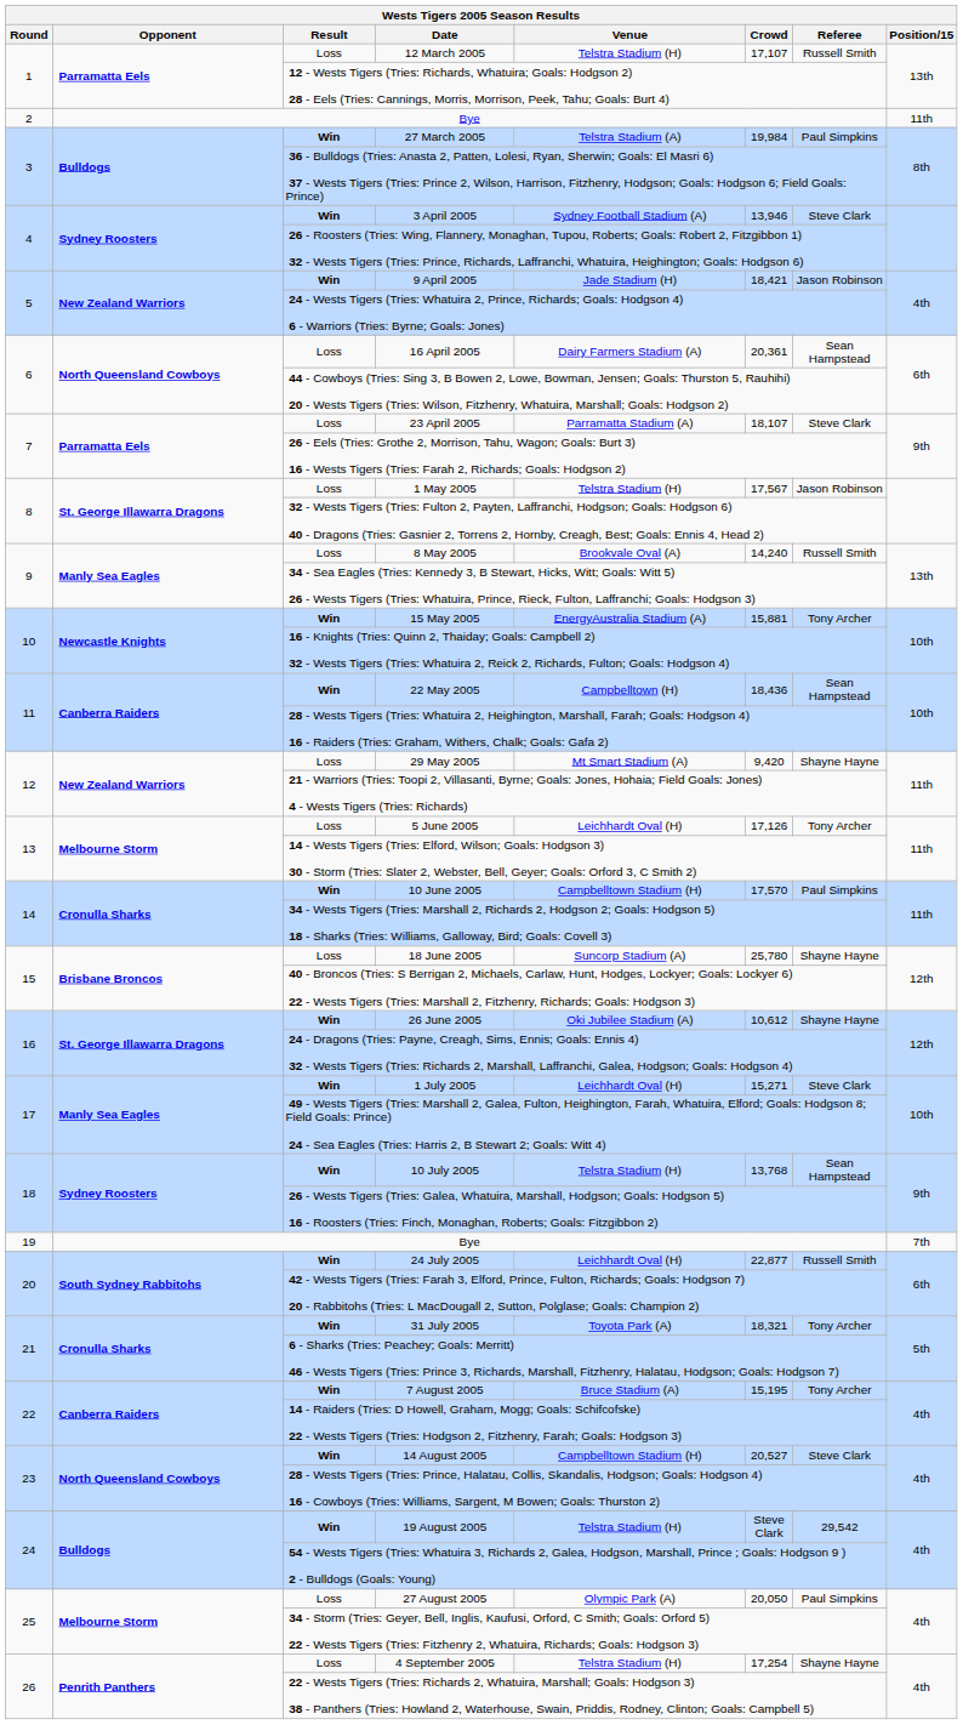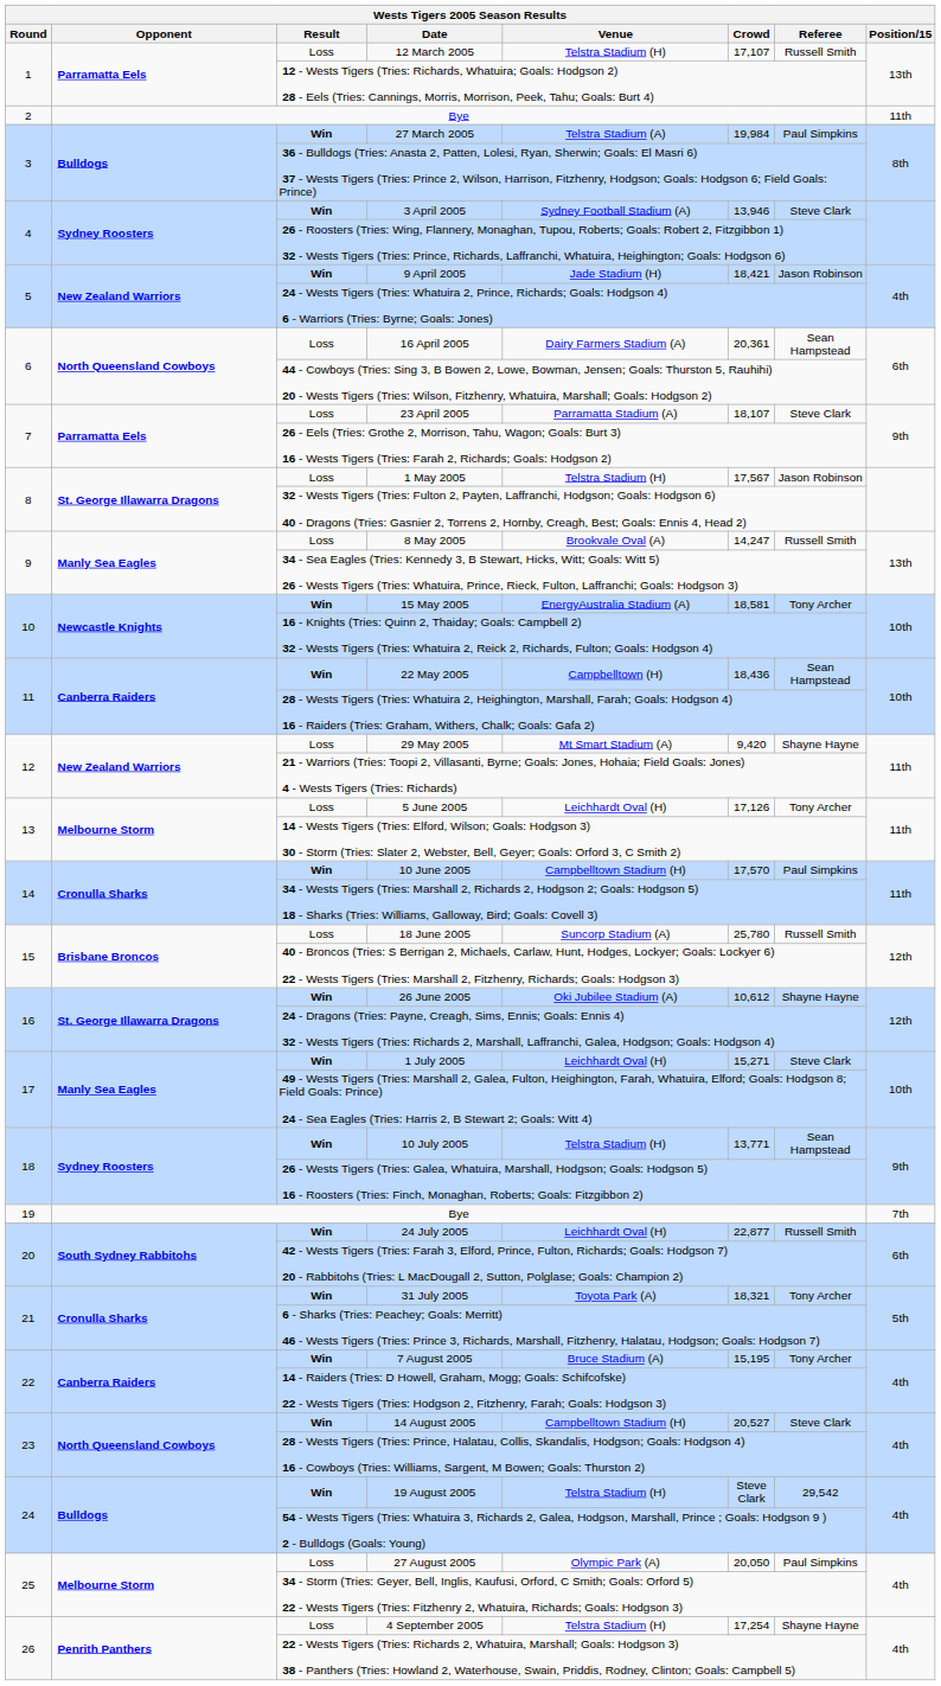 <table class="wikitable" border=1 style="border-collapse:collapse; font-size:90%; text-align:center;" cellpadding=2 cellspacing=2 width=90%   class="toccolours collapsible collapsed">
 <tr bgcolor="#efefef">
 <th colspan="8">Wests Tigers 2005 Season Results</th>
 </tr>
 <tr bgcolor="#efefef">
 <th width=5%>Round</th>
 <th width=25%>Opponent</th>
 <th width=10%>Result</th>
 <th width=15%>Date</th>
 <th width=25%>Venue</th>
 <th width=5%>Crowd</th>
 <th width=10%>Referee</th>
 <th width=5%>Position/15</th>
 </tr>
 <tr>
 <td rowspan="2">1</td>
 <td rowspan="2" align=left> <strong><a href='#'>Parramatta Eels</a></strong></td>
 <td>Loss</td>
 <td>12 March 2005</td>
 <td><a href='#'>Telstra Stadium</a> (H)</td>
 <td>17,107</td>
 <td>Russell Smith</td>
 <td rowspan="2">13th</td>
 </tr>
 <tr>
 <td colspan="5" align="left"> <strong>12</strong> - Wests Tigers (Tries: Richards, Whatuira; Goals: Hodgson 2) <br><br> <strong>28</strong> - Eels (Tries: Cannings, Morris, Morrison, Peek, Tahu; Goals: Burt 4)</td>
 </tr>
 <tr>
 <td>2</td>
 <td colspan="6"><a href='#'>Bye</a></td>
 <td>11th</td>
 </tr>
 <tr style="background:#BEDAFF;">
 <td rowspan="2">3</td>
 <td rowspan="2" align=left> <strong><a href='#'>Bulldogs</a></strong></td>
 <td><strong>Win</strong></td>
 <td>27 March 2005</td>
 <td><a href='#'>Telstra Stadium</a> (A)</td>
 <td>19,984</td>
 <td>Paul Simpkins</td>
 <td rowspan="2">8th</td>
 </tr>
 <tr>
 <td colspan="5" align=left style="background:#BEDAFF;"> <strong>36</strong> - Bulldogs (Tries: Anasta 2, Patten, Lolesi, Ryan, Sherwin; Goals: El Masri 6) <br><br> <strong>37</strong> - Wests Tigers (Tries: Prince 2, Wilson, Harrison, Fitzhenry, Hodgson; Goals: Hodgson 6; Field Goals: Prince)</td>
 </tr>
 <tr style="background:#BEDAFF;">
 <td rowspan="2">4</td>
 <td rowspan="2" align=left> <strong><a href='#'>Sydney Roosters</a></strong></td>
 <td><strong>Win</strong></td>
 <td>3 April 2005</td>
 <td><a href='#'>Sydney Football Stadium</a> (A)</td>
 <td>13,946</td>
 <td>Steve Clark</td>
 <td rowspan="2"></td>
 </tr>
 <tr>
 <td colspan="5" align=left style="background:#BEDAFF;"> <strong>26</strong> - Roosters (Tries: Wing, Flannery, Monaghan, Tupou, Roberts; Goals: Robert 2, Fitzgibbon 1)<br><br> <strong>32</strong> - Wests Tigers (Tries: Prince, Richards, Laffranchi, Whatuira, Heighington; Goals: Hodgson 6)</td>
 </tr>
 <tr style="background:#BEDAFF;">
 <td rowspan="2">5</td>
 <td rowspan="2" align=left> <strong><a href='#'>New Zealand Warriors</a></strong></td>
 <td><strong>Win</strong></td>
 <td>9 April 2005</td>
 <td><a href='#'>Jade Stadium</a> (H)</td>
 <td>18,421</td>
 <td>Jason Robinson</td>
 <td rowspan="2">4th</td>
 </tr>
 <tr>
 <td colspan="5" align=left style="background:#BEDAFF;"> <strong>24</strong> - Wests Tigers (Tries: Whatuira 2, Prince, Richards; Goals: Hodgson 4)<br><br> <strong>6</strong> - Warriors (Tries: Byrne; Goals: Jones)</td>
 </tr>
 <tr>
 <td rowspan="2">6</td>
 <td rowspan="2" align=left> <strong><a href='#'>North Queensland Cowboys</a></strong></td>
 <td>Loss</td>
 <td>16 April 2005</td>
 <td><a href='#'>Dairy Farmers Stadium</a> (A)</td>
 <td>20,361</td>
 <td>Sean Hampstead</td>
 <td rowspan="2">6th</td>
 </tr>
 <tr>
 <td colspan="5" align=left> <strong>44</strong> - Cowboys (Tries: Sing 3, B Bowen 2, Lowe, Bowman, Jensen; Goals: Thurston 5, Rauhihi)<br><br> <strong>20</strong> - Wests Tigers (Tries: Wilson, Fitzhenry, Whatuira, Marshall; Goals: Hodgson 2)</td>
 </tr>
 <tr>
 <td rowspan="2">7</td>
 <td rowspan="2" align=left> <strong><a href='#'>Parramatta Eels</a> </strong></td>
 <td>Loss</td>
 <td>23 April 2005</td>
 <td><a href='#'>Parramatta Stadium</a> (A)</td>
 <td>18,107</td>
 <td>Steve Clark</td>
 <td rowspan="2">9th</td>
 </tr>
 <tr>
 <td colspan="5" align=left> <strong>26</strong> - Eels (Tries: Grothe 2, Morrison, Tahu, Wagon; Goals: Burt 3)<br><br> <strong>16</strong> - Wests Tigers (Tries: Farah 2, Richards; Goals: Hodgson 2)</td>
 </tr>
 <tr>
 <td rowspan="2">8</td>
 <td rowspan="2" align=left> <strong><a href='#'>St. George Illawarra Dragons</a></strong></td>
 <td>Loss</td>
 <td>1 May 2005</td>
 <td><a href='#'>Telstra Stadium</a> (H)</td>
 <td>17,567</td>
 <td>Jason Robinson</td>
 <td rowspan="2"></td>
 </tr>
 <tr>
 <td colspan="5" align=left> <strong>32</strong> - Wests Tigers (Tries: Fulton 2, Payten, Laffranchi, Hodgson; Goals: Hodgson 6)<br><br> <strong>40</strong> - Dragons (Tries: Gasnier 2, Torrens 2, Hornby, Creagh, Best; Goals: Ennis 4, Head 2)</td>
 </tr>
 <tr>
 <td rowspan="2">9</td>
 <td rowspan="2" align=left> <strong><a href='#'>Manly Sea Eagles</a></strong></td>
 <td>Loss</td>
 <td>8 May 2005</td>
 <td><a href='#'>Brookvale Oval</a> (A)</td>
-<td>14,240</td>
+<td>14,247</td>
 <td>Russell Smith</td>
 <td rowspan="2">13th</td>
 </tr>
 <tr>
 <td colspan="5" align=left> <strong>34</strong> - Sea Eagles (Tries: Kennedy 3, B Stewart, Hicks, Witt; Goals: Witt 5)<br><br> <strong>26</strong> - Wests Tigers (Tries: Whatuira, Prince, Rieck, Fulton, Laffranchi; Goals: Hodgson 3)</td>
 </tr>
 <tr style="background:#BEDAFF;">
 <td rowspan="2">10</td>
 <td rowspan="2" align=left> <strong><a href='#'>Newcastle Knights</a></strong></td>
 <td><strong>Win</strong></td>
 <td>15 May 2005</td>
 <td><a href='#'>EnergyAustralia Stadium</a> (A)</td>
-<td>15,881</td>
+<td>18,581</td>
 <td>Tony Archer</td>
 <td rowspan="2">10th</td>
 </tr>
 <tr>
 <td colspan="5" align=left style="background:#BEDAFF;"> <strong>16</strong> - Knights (Tries: Quinn 2, Thaiday; Goals: Campbell 2)<br><br> <strong>32</strong> - Wests Tigers (Tries: Whatuira 2, Reick 2, Richards, Fulton; Goals: Hodgson 4)</td>
 </tr>
 <tr style="background:#BEDAFF;">
 <td rowspan="2">11</td>
 <td rowspan="2" align=left> <strong><a href='#'>Canberra Raiders</a></strong></td>
 <td><strong>Win</strong></td>
 <td>22 May 2005</td>
 <td><a href='#'>Campbelltown</a> (H)</td>
 <td>18,436</td>
 <td>Sean Hampstead</td>
 <td rowspan="2">10th</td>
 </tr>
 <tr>
 <td colspan="5" align=left style="background:#BEDAFF;"> <strong>28</strong> - Wests Tigers (Tries: Whatuira 2, Heighington, Marshall, Farah; Goals: Hodgson 4)<br><br> <strong>16</strong> - Raiders (Tries: Graham, Withers, Chalk; Goals: Gafa 2)</td>
 </tr>
 <tr>
 <td rowspan="2">12</td>
 <td rowspan="2" align=left> <strong><a href='#'>New Zealand Warriors</a></strong></td>
 <td>Loss</td>
 <td>29 May 2005</td>
 <td><a href='#'>Mt Smart Stadium</a> (A)</td>
 <td>9,420</td>
 <td>Shayne Hayne</td>
 <td rowspan="2">11th</td>
 </tr>
 <tr>
 <td colspan="5" align=left> <strong>21</strong> - Warriors (Tries: Toopi 2, Villasanti, Byrne; Goals: Jones, Hohaia; Field Goals: Jones)<br><br> <strong>4</strong> - Wests Tigers (Tries: Richards)</td>
 </tr>
 <tr>
 <td rowspan="2">13</td>
 <td rowspan="2" align=left> <strong><a href='#'>Melbourne Storm</a></strong></td>
 <td>Loss</td>
 <td>5 June 2005</td>
 <td><a href='#'>Leichhardt Oval</a> (H)</td>
 <td>17,126</td>
 <td>Tony Archer</td>
 <td rowspan="2">11th</td>
 </tr>
 <tr>
 <td colspan="5" align=left> <strong>14</strong> - Wests Tigers (Tries: Elford, Wilson; Goals: Hodgson 3)<br><br> <strong>30</strong> - Storm (Tries: Slater 2, Webster, Bell, Geyer; Goals: Orford 3, C Smith 2)</td>
 </tr>
 <tr style="background:#BEDAFF;">
 <td rowspan="2">14</td>
 <td rowspan="2" align=left> <strong><a href='#'>Cronulla Sharks</a></strong></td>
 <td><strong>Win</strong></td>
 <td>10 June 2005</td>
 <td><a href='#'>Campbelltown Stadium</a> (H)</td>
 <td>17,570</td>
 <td>Paul Simpkins</td>
 <td rowspan="2">11th</td>
 </tr>
 <tr>
 <td colspan="5" align=left style="background:#BEDAFF;"> <strong>34</strong> - Wests Tigers (Tries: Marshall 2, Richards 2, Hodgson 2; Goals: Hodgson 5)<br><br> <strong>18</strong> - Sharks (Tries: Williams, Galloway, Bird; Goals: Covell 3)</td>
 </tr>
 <tr>
 <td rowspan="2">15</td>
 <td rowspan="2" align=left> <strong><a href='#'>Brisbane Broncos</a></strong></td>
 <td>Loss</td>
 <td>18 June 2005</td>
 <td><a href='#'>Suncorp Stadium</a> (A)</td>
 <td>25,780</td>
-<td>Shayne Hayne</td>
+<td>Russell Smith</td>
 <td rowspan="2">12th</td>
 </tr>
 <tr>
 <td colspan="5" align=left> <strong>40</strong> - Broncos (Tries: S Berrigan 2, Michaels, Carlaw, Hunt, Hodges, Lockyer; Goals: Lockyer 6)<br><br> <strong>22</strong> - Wests Tigers (Tries: Marshall 2, Fitzhenry, Richards; Goals: Hodgson 3)</td>
 </tr>
 <tr style="background:#BEDAFF;">
 <td rowspan="2">16</td>
 <td rowspan="2" align=left> <strong><a href='#'>St. George Illawarra Dragons</a></strong></td>
 <td><strong>Win</strong></td>
 <td>26 June 2005</td>
 <td><a href='#'>Oki Jubilee Stadium</a> (A)</td>
 <td>10,612</td>
 <td>Shayne Hayne</td>
 <td rowspan="2">12th</td>
 </tr>
 <tr>
 <td colspan="5" align=left style="background:#BEDAFF;"> <strong>24</strong> - Dragons (Tries: Payne, Creagh, Sims, Ennis; Goals: Ennis 4)<br><br> <strong>32</strong> - Wests Tigers (Tries: Richards 2, Marshall, Laffranchi, Galea, Hodgson; Goals: Hodgson 4)</td>
 </tr>
 <tr style="background:#BEDAFF;">
 <td rowspan="2">17</td>
 <td rowspan="2" align=left> <strong><a href='#'>Manly Sea Eagles</a></strong></td>
 <td><strong>Win</strong></td>
 <td>1 July 2005</td>
 <td><a href='#'>Leichhardt Oval</a> (H)</td>
 <td>15,271</td>
 <td>Steve Clark</td>
 <td rowspan="2">10th</td>
 </tr>
 <tr>
 <td colspan="5" align=left style="background:#BEDAFF;"> <strong>49</strong> - Wests Tigers (Tries: Marshall 2, Galea, Fulton, Heighington, Farah, Whatuira, Elford; Goals: Hodgson 8; Field Goals: Prince)<br><br> <strong>24</strong> - Sea Eagles (Tries: Harris 2, B Stewart 2; Goals: Witt 4)</td>
 </tr>
 <tr style="background:#BEDAFF;">
 <td rowspan="2">18</td>
 <td rowspan="2" align=left> <strong><a href='#'>Sydney Roosters</a></strong></td>
 <td><strong>Win</strong></td>
 <td>10 July 2005</td>
 <td><a href='#'>Telstra Stadium</a> (H)</td>
-<td>13,768</td>
+<td>13,771</td>
 <td>Sean Hampstead</td>
 <td rowspan="2">9th</td>
 </tr>
 <tr>
 <td colspan="5" align=left style="background:#BEDAFF;"> <strong>26</strong> - Wests Tigers (Tries: Galea, Whatuira, Marshall, Hodgson; Goals: Hodgson 5)<br><br> <strong>16</strong> - Roosters (Tries: Finch, Monaghan, Roberts; Goals: Fitzgibbon 2)</td>
 </tr>
 <tr>
 <td>19</td>
 <td colspan="6">Bye</td>
 <td>7th</td>
 </tr>
 <tr style="background:#BEDAFF;">
 <td rowspan="2">20</td>
 <td rowspan="2" align=left> <strong><a href='#'>South Sydney Rabbitohs</a></strong></td>
 <td><strong>Win</strong></td>
 <td>24 July 2005</td>
 <td><a href='#'>Leichhardt Oval</a> (H)</td>
 <td>22,877</td>
 <td>Russell Smith</td>
 <td rowspan="2">6th</td>
 </tr>
 <tr>
 <td colspan="5" align=left style="background:#BEDAFF;"> <strong>42</strong> - Wests Tigers (Tries: Farah 3, Elford, Prince, Fulton, Richards; Goals: Hodgson 7)<br><br> <strong>20</strong> - Rabbitohs (Tries: L MacDougall 2, Sutton, Polglase; Goals: Champion 2)</td>
 </tr>
 <tr style="background:#BEDAFF;">
 <td rowspan="2">21</td>
 <td rowspan="2" align=left> <strong><a href='#'>Cronulla Sharks</a></strong></td>
 <td><strong>Win</strong></td>
 <td>31 July 2005</td>
 <td><a href='#'>Toyota Park</a> (A)</td>
 <td>18,321</td>
 <td>Tony Archer</td>
 <td rowspan="2">5th</td>
 </tr>
 <tr>
 <td colspan="5" align=left style="background:#BEDAFF;"> <strong>6</strong> - Sharks (Tries: Peachey; Goals: Merritt)<br><br> <strong>46</strong> - Wests Tigers (Tries: Prince 3, Richards, Marshall, Fitzhenry, Halatau, Hodgson; Goals: Hodgson 7)</td>
 </tr>
 <tr style="background:#BEDAFF;">
 <td rowspan="2">22</td>
 <td rowspan="2" align=left> <strong><a href='#'>Canberra Raiders</a></strong></td>
 <td><strong>Win</strong></td>
 <td>7 August 2005</td>
 <td><a href='#'>Bruce Stadium</a> (A)</td>
 <td>15,195</td>
 <td>Tony Archer</td>
 <td rowspan="2">4th</td>
 </tr>
 <tr>
 <td colspan="5" align="left" style="background:#BEDAFF;"> <strong>14</strong> - Raiders (Tries: D Howell, Graham, Mogg; Goals: Schifcofske)<br><br> <strong>22</strong> - Wests Tigers (Tries: Hodgson 2, Fitzhenry, Farah; Goals: Hodgson 3)</td>
 </tr>
 <tr style="background:#BEDAFF;">
 <td rowspan="2">23</td>
 <td rowspan="2" align=left> <strong><a href='#'>North Queensland Cowboys</a></strong></td>
 <td><strong>Win</strong></td>
 <td>14 August 2005</td>
 <td><a href='#'>Campbelltown Stadium</a> (H)</td>
 <td>20,527</td>
 <td>Steve Clark</td>
 <td rowspan="2">4th</td>
 </tr>
 <tr>
 <td colspan="5" align=left style="background:#BEDAFF;"> <strong>28</strong> - Wests Tigers (Tries: Prince, Halatau, Collis, Skandalis, Hodgson; Goals: Hodgson 4)<br><br> <strong>16</strong> - Cowboys (Tries: Williams, Sargent, M Bowen; Goals: Thurston 2)</td>
 </tr>
 <tr style="background:#BEDAFF;">
 <td rowspan="2">24</td>
 <td rowspan="2" align=left> <strong><a href='#'>Bulldogs</a></strong></td>
 <td><strong>Win</strong></td>
 <td>19 August 2005</td>
 <td><a href='#'>Telstra Stadium</a> (H)</td>
 <td>Steve Clark</td>
 <td>29,542</td>
 <td rowspan="2">4th</td>
 </tr>
 <tr>
 <td colspan="5" align=left style="background:#BEDAFF;"> <strong>54</strong> - Wests Tigers (Tries: Whatuira 3, Richards 2, Galea, Hodgson, Marshall, Prince ; Goals: Hodgson 9 )<br><br> <strong>2</strong> - Bulldogs (Goals: Young)</td>
 </tr>
 <tr>
 <td rowspan="2">25</td>
 <td rowspan="2" align=left> <strong><a href='#'>Melbourne Storm</a></strong></td>
 <td>Loss</td>
 <td>27 August 2005</td>
 <td><a href='#'>Olympic Park</a> (A)</td>
 <td>20,050</td>
 <td>Paul Simpkins</td>
 <td rowspan="2">4th</td>
 </tr>
 <tr>
 <td colspan="5" align=left> <strong>34</strong> - Storm (Tries: Geyer, Bell, Inglis, Kaufusi, Orford, C Smith; Goals: Orford 5)<br><br> <strong>22</strong> - Wests Tigers (Tries: Fitzhenry 2, Whatuira, Richards; Goals: Hodgson 3)</td>
 </tr>
 <tr>
 <td rowspan="2">26</td>
 <td rowspan="2" align=left> <strong><a href='#'>Penrith Panthers</a></strong></td>
 <td>Loss</td>
 <td>4 September 2005</td>
 <td><a href='#'>Telstra Stadium</a> (H)</td>
 <td>17,254</td>
 <td>Shayne Hayne</td>
 <td rowspan="2">4th</td>
 </tr>
 <tr>
 <td colspan="5" align=left> <strong>22</strong> - Wests Tigers  (Tries: Richards 2, Whatuira, Marshall; Goals: Hodgson 3)<br><br> <strong>38</strong> - Panthers (Tries: Howland 2, Waterhouse, Swain, Priddis, Rodney, Clinton; Goals: Campbell 5)</td>
 </tr>
 </table>
